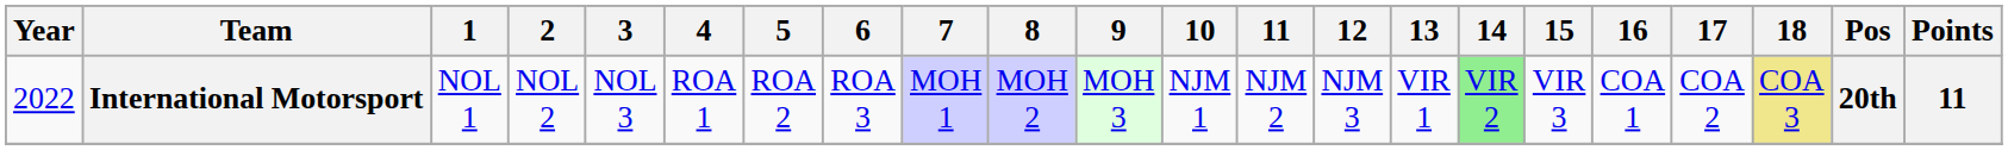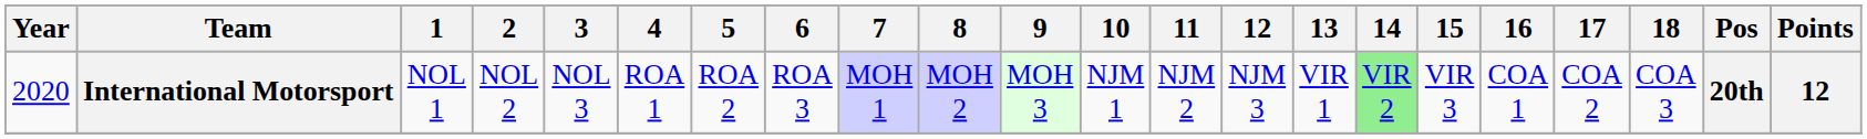 <table class="wikitable" style="text-align:center; font-size:85%">
 <tr>
 <th>Year</th>
 <th>Team</th>
 <th>1</th>
 <th>2</th>
 <th>3</th>
 <th>4</th>
 <th>5</th>
 <th>6</th>
 <th>7</th>
 <th>8</th>
 <th>9</th>
 <th>10</th>
 <th>11</th>
 <th>12</th>
 <th>13</th>
 <th>14</th>
 <th>15</th>
 <th>16</th>
 <th>17</th>
 <th>18</th>
 <th>Pos</th>
 <th>Points</th>
 </tr>
 <tr>
-<td><a href='#'>2022</a></td>
+<td><a href='#'>2020</a></td>
 <th nowrap>International Motorsport</th>
 <td><a href='#'>NOL<br>1</a></td>
 <td><a href='#'>NOL<br>2</a></td>
 <td><a href='#'>NOL<br>3</a></td>
 <td><a href='#'>ROA<br>1</a></td>
 <td><a href='#'>ROA<br>2</a></td>
 <td><a href='#'>ROA<br>3</a></td>
 <td style="background:#cfcfff"><a href='#'>MOH<br>1</a><br></td>
 <td style="background:#cfcfff"><a href='#'>MOH<br>2</a><br></td>
 <td style="background:#dfffdf"><a href='#'>MOH<br>3</a><br></td>
 <td><a href='#'>NJM<br>1</a></td>
 <td><a href='#'>NJM<br>2</a></td>
 <td><a href='#'>NJM<br>3</a></td>
 <td><a href='#'>VIR<br>1</a></td>
 <td style="background: lightgreen;"><a href='#'>VIR<br>2</a></td>
 <td><a href='#'>VIR<br>3</a></td>
 <td><a href='#'>COA<br>1</a></td>
 <td><a href='#'>COA<br>2</a></td>
-<td style="background: khaki;"><a href='#'>COA<br>3</a></td>
+<td><a href='#'>COA<br>3</a></td>
 <th>20th</th>
-<th>11</th>
+<th>12</th>
 </tr>
 <tr>
 </tr>
 </table>
